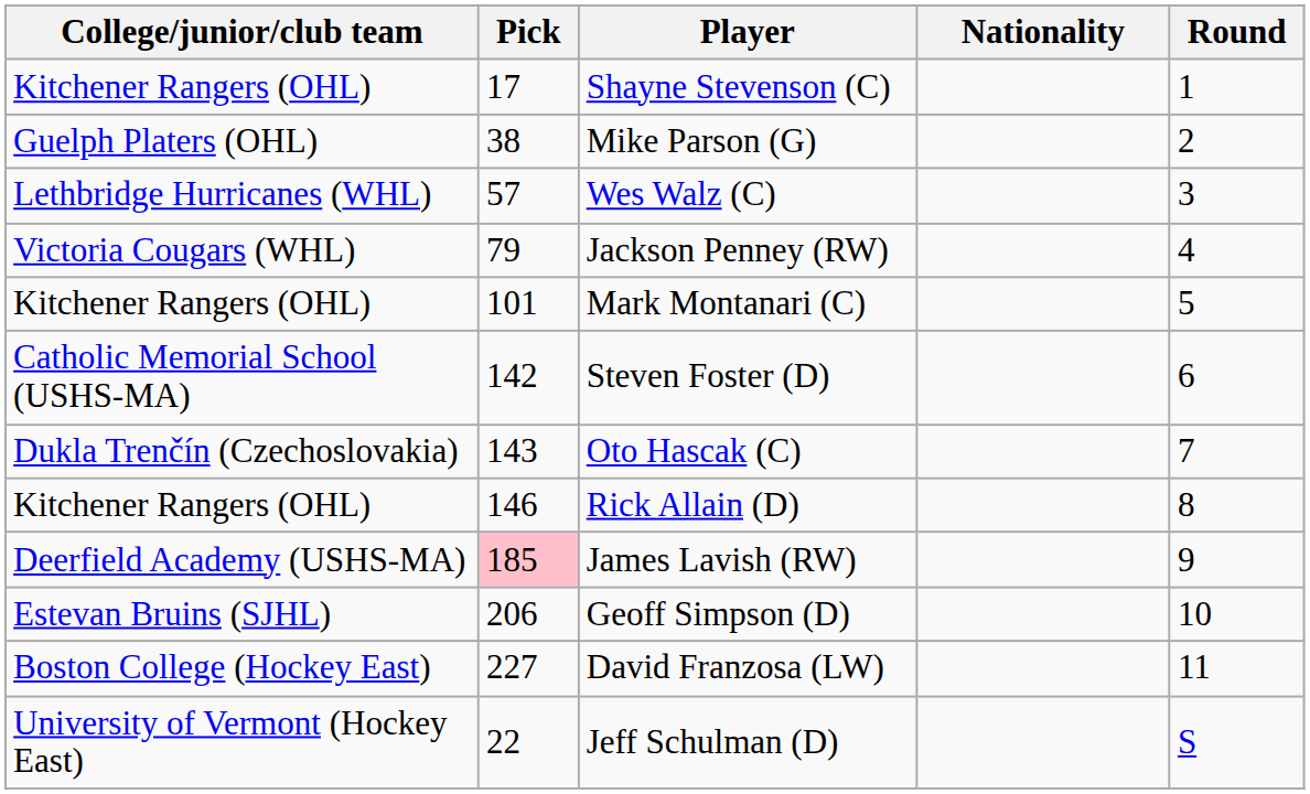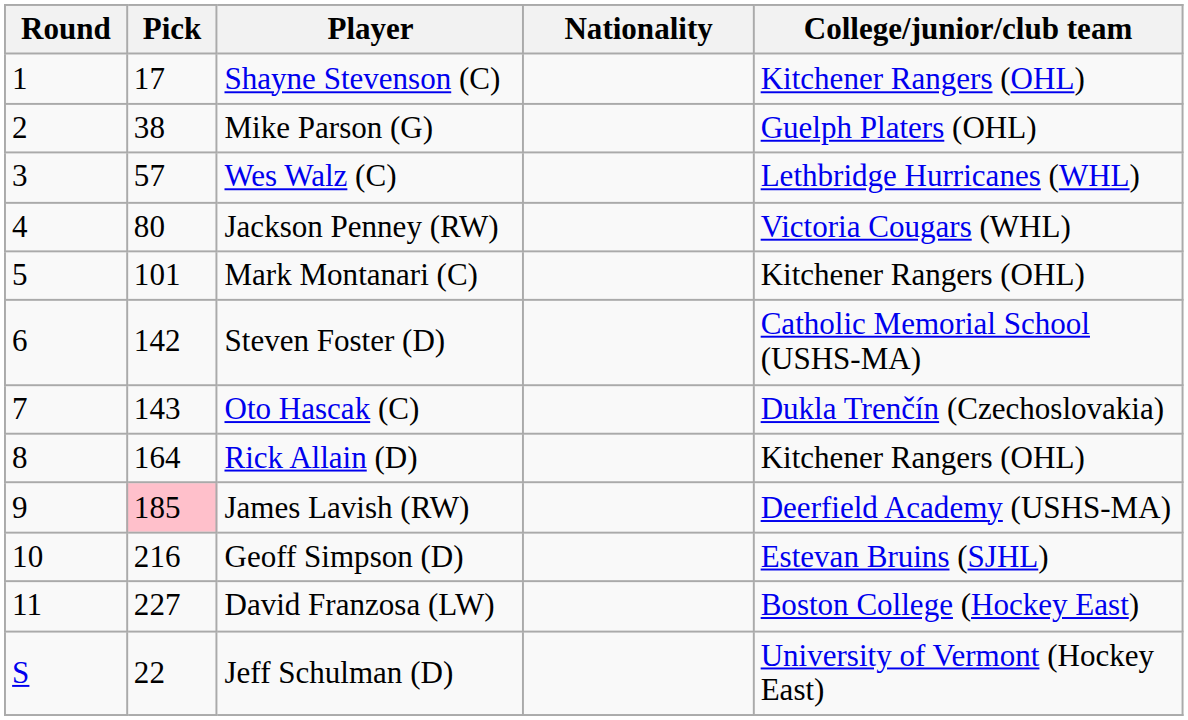 <table class="wikitable">
 <tr>
-<th bgcolor="#DDDDFF" width="28%">College/junior/club team</th>
+<th bgcolor="#DDDDFF" width="5%">Round</th>
 <th bgcolor="#DDDDFF" width="5%">Pick</th>
 <th bgcolor="#DDDDFF" width="20%">Player</th>
 <th bgcolor="#DDDDFF" width="15%">Nationality</th>
-<th bgcolor="#DDDDFF" width="5%">Round</th>
+<th bgcolor="#DDDDFF" width="28%">College/junior/club team</th>
 </tr>
 <tr>
-<td><a href='#'>Kitchener Rangers</a> (<a href='#'>OHL</a>)</td>
+<td>1</td>
 <td>17</td>
 <td><a href='#'>Shayne Stevenson</a> (C)</td>
 <td></td>
-<td>1</td>
+<td><a href='#'>Kitchener Rangers</a> (<a href='#'>OHL</a>)</td>
 </tr>
 <tr>
-<td><a href='#'>Guelph Platers</a> (OHL)</td>
+<td>2</td>
 <td>38</td>
 <td>Mike Parson (G)</td>
 <td></td>
-<td>2</td>
+<td><a href='#'>Guelph Platers</a> (OHL)</td>
 </tr>
 <tr>
-<td><a href='#'>Lethbridge Hurricanes</a> (<a href='#'>WHL</a>)</td>
+<td>3</td>
 <td>57</td>
 <td><a href='#'>Wes Walz</a> (C)</td>
 <td></td>
-<td>3</td>
+<td><a href='#'>Lethbridge Hurricanes</a> (<a href='#'>WHL</a>)</td>
 </tr>
 <tr>
-<td><a href='#'>Victoria Cougars</a> (WHL)</td>
-<td>79</td>
+<td>4</td>
+<td>80</td>
 <td>Jackson Penney (RW)</td>
 <td></td>
-<td>4</td>
+<td><a href='#'>Victoria Cougars</a> (WHL)</td>
 </tr>
 <tr>
-<td>Kitchener Rangers (OHL)</td>
+<td>5</td>
 <td>101</td>
 <td>Mark Montanari (C)</td>
 <td></td>
-<td>5</td>
+<td>Kitchener Rangers (OHL)</td>
 </tr>
 <tr>
-<td><a href='#'>Catholic Memorial School</a> (USHS-MA)</td>
+<td>6</td>
 <td>142</td>
 <td>Steven Foster (D)</td>
 <td></td>
-<td>6</td>
+<td><a href='#'>Catholic Memorial School</a> (USHS-MA)</td>
 </tr>
 <tr>
-<td><a href='#'>Dukla Trenčín</a> (Czechoslovakia)</td>
+<td>7</td>
 <td>143</td>
 <td><a href='#'>Oto Hascak</a> (C)</td>
 <td></td>
-<td>7</td>
+<td><a href='#'>Dukla Trenčín</a> (Czechoslovakia)</td>
 </tr>
 <tr>
-<td>Kitchener Rangers (OHL)</td>
-<td>146</td>
+<td>8</td>
+<td>164</td>
 <td><a href='#'>Rick Allain</a> (D)</td>
 <td></td>
-<td>8</td>
+<td>Kitchener Rangers (OHL)</td>
 </tr>
 <tr>
-<td><a href='#'>Deerfield Academy</a> (USHS-MA)</td>
+<td>9</td>
 <td style="background: pink;">185</td>
 <td>James Lavish (RW)</td>
 <td></td>
-<td>9</td>
+<td><a href='#'>Deerfield Academy</a> (USHS-MA)</td>
 </tr>
 <tr>
-<td><a href='#'>Estevan Bruins</a> (<a href='#'>SJHL</a>)</td>
-<td>206</td>
+<td>10</td>
+<td>216</td>
 <td>Geoff Simpson (D)</td>
 <td></td>
-<td>10</td>
+<td><a href='#'>Estevan Bruins</a> (<a href='#'>SJHL</a>)</td>
 </tr>
 <tr>
-<td><a href='#'>Boston College</a> (<a href='#'>Hockey East</a>)</td>
+<td>11</td>
 <td>227</td>
 <td>David Franzosa (LW)</td>
 <td></td>
-<td>11</td>
+<td><a href='#'>Boston College</a> (<a href='#'>Hockey East</a>)</td>
 </tr>
 <tr>
-<td><a href='#'>University of Vermont</a> (Hockey East)</td>
+<td><a href='#'>S</a></td>
 <td>22</td>
 <td>Jeff Schulman (D)</td>
 <td></td>
-<td><a href='#'>S</a></td>
+<td><a href='#'>University of Vermont</a> (Hockey East)</td>
 </tr>
 </table>
